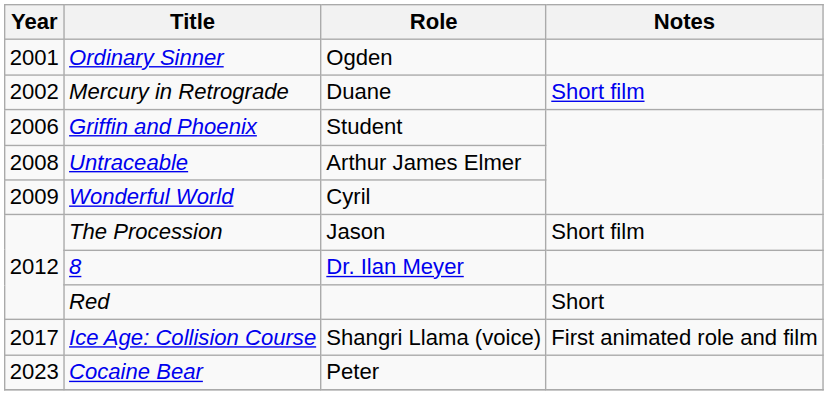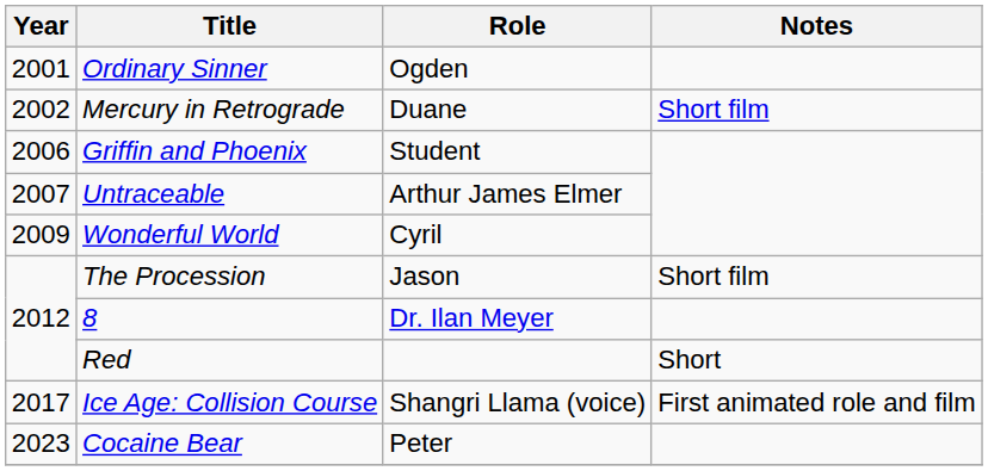 <table class="wikitable sortable">
 <tr>
 <th>Year</th>
 <th>Title</th>
 <th>Role</th>
 <th class="unsortable">Notes</th>
 </tr>
 <tr>
 <td>2001</td>
 <td><em><a href='#'>Ordinary Sinner</a></em></td>
 <td>Ogden</td>
 <td></td>
 </tr>
 <tr>
 <td>2002</td>
 <td><em>Mercury in Retrograde</em></td>
 <td>Duane</td>
 <td><a href='#'>Short film</a></td>
 </tr>
 <tr>
 <td>2006</td>
 <td><em><a href='#'>Griffin and Phoenix</a></em></td>
 <td>Student</td>
 <td rowspan="3"></td>
 </tr>
 <tr>
-<td>2008</td>
+<td>2007</td>
 <td><em><a href='#'>Untraceable</a></em></td>
 <td>Arthur James Elmer</td>
 </tr>
 <tr>
 <td>2009</td>
 <td><em><a href='#'>Wonderful World</a></em></td>
 <td>Cyril</td>
 </tr>
 <tr>
 <td rowspan="3">2012</td>
 <td><em>The Procession</em></td>
 <td>Jason</td>
 <td>Short film</td>
 </tr>
 <tr>
 <td><em><a href='#'>8</a></em></td>
 <td><a href='#'>Dr. Ilan Meyer</a></td>
 <td></td>
 </tr>
 <tr>
 <td><em>Red</em></td>
 <td></td>
 <td>Short</td>
 </tr>
 <tr>
 <td>2017</td>
 <td><em><a href='#'>Ice Age: Collision Course</a></em></td>
 <td>Shangri Llama (voice)</td>
 <td>First animated role and film</td>
 </tr>
 <tr>
 <td>2023</td>
 <td><em><a href='#'>Cocaine Bear</a></em></td>
 <td>Peter</td>
 <td></td>
 </tr>
 <tr>
 </tr>
 </table>
